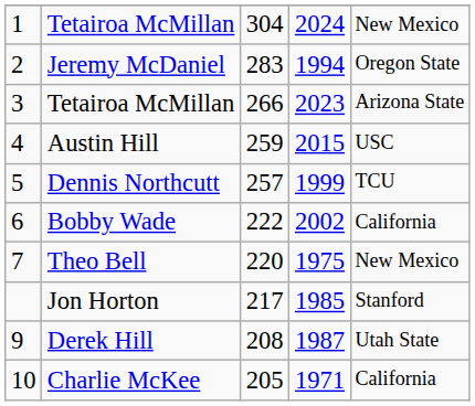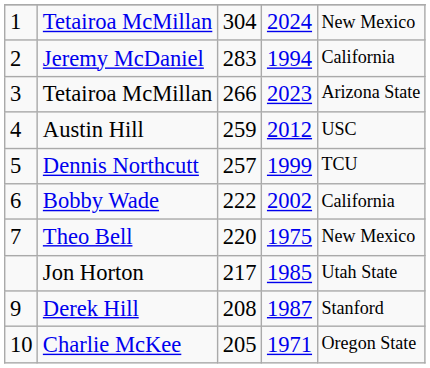 <table class="wikitable">
 <tr>
 </tr>
 <tr>
 <td>1</td>
 <td><a href='#'>Tetairoa McMillan</a></td>
 <td>304</td>
 <td><a href='#'>2024</a></td>
 <td style="font-size:80%;">New Mexico</td>
 </tr>
 <tr>
 <td>2</td>
 <td><a href='#'>Jeremy McDaniel</a></td>
 <td>283</td>
 <td><a href='#'>1994</a></td>
-<td style="font-size:80%;">Oregon State</td>
+<td style="font-size:80%;">California</td>
 </tr>
 <tr>
 <td>3</td>
 <td>Tetairoa McMillan</td>
 <td>266</td>
 <td><a href='#'>2023</a></td>
 <td style="font-size:80%;">Arizona State</td>
 </tr>
 <tr>
 <td>4</td>
 <td>Austin Hill</td>
 <td>259</td>
-<td><a href='#'>2015</a></td>
+<td><a href='#'>2012</a></td>
 <td style="font-size:80%;">USC</td>
 </tr>
 <tr>
 <td>5</td>
 <td><a href='#'>Dennis Northcutt</a></td>
 <td>257</td>
 <td><a href='#'>1999</a></td>
 <td style="font-size:80%;">TCU</td>
 </tr>
 <tr>
 <td>6</td>
 <td><a href='#'>Bobby Wade</a></td>
 <td>222</td>
 <td><a href='#'>2002</a></td>
 <td style="font-size:80%;">California</td>
 </tr>
 <tr>
 <td>7</td>
 <td><a href='#'>Theo Bell</a></td>
 <td>220</td>
 <td><a href='#'>1975</a></td>
 <td style="font-size:80%;">New Mexico</td>
 </tr>
 <tr>
 <td></td>
 <td>Jon Horton</td>
 <td>217</td>
 <td><a href='#'>1985</a></td>
-<td style="font-size:80%;">Stanford</td>
+<td style="font-size:80%;">Utah State</td>
 </tr>
 <tr>
 <td>9</td>
 <td><a href='#'>Derek Hill</a></td>
 <td>208</td>
 <td><a href='#'>1987</a></td>
-<td style="font-size:80%;">Utah State</td>
+<td style="font-size:80%;">Stanford</td>
 </tr>
 <tr>
 <td>10</td>
 <td><a href='#'>Charlie McKee</a></td>
 <td>205</td>
 <td><a href='#'>1971</a></td>
-<td style="font-size:80%;">California</td>
+<td style="font-size:80%;">Oregon State</td>
 </tr>
 </table>
